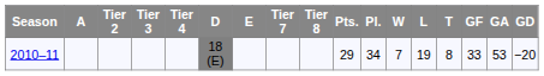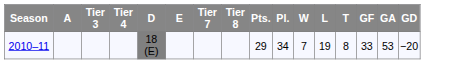 <table bgcolor="#f7f8ff" cellpadding="2" cellspacing="2" border="1" style="font-size: 95%; border: gray solid 1px; border-collapse: collapse; text-align:center">
 <tr bgcolor="#868686" style="color: #ffffff">
 <td width="65" align="center"><strong>Season</strong></td>
 <td width="35" align="center"><strong>A</strong></td>
-<td width="35" align="center"><strong>Tier 2</strong></td>
 <td width="35" align="center"><strong>Tier 3</strong></td>
 <td width="35" align="center"><strong>Tier 4</strong></td>
 <td width="35" align="center"><strong>D</strong></td>
 <td width="35" align="center"><strong>E</strong></td>
 <td width="35" align="center"><strong>Tier 7</strong></td>
 <td width="35" align="center"><strong>Tier 8</strong></td>
 <td width="25" align="center"><strong>Pts.</strong></td>
 <td width="25" align="center"><strong>Pl.</strong></td>
 <td width="25" align="center"><strong>W</strong></td>
 <td width="25" align="center"><strong>L</strong></td>
 <td width="25" align="center"><strong>T</strong></td>
 <td width="25" align="center"><strong>GF</strong></td>
 <td width="25" align="center"><strong>GA</strong></td>
 <td width="25" align="center"><strong>GD</strong></td>
 </tr>
 <tr>
 <td><a href='#'>2010–11</a></td>
 <td></td>
 <td></td>
 <td></td>
-<td></td>
 <td bgcolor="#808080">18 (E)</td>
 <td></td>
 <td></td>
 <td></td>
 <td>29</td>
 <td>34</td>
 <td>7</td>
 <td>19</td>
 <td>8</td>
 <td>33</td>
 <td>53</td>
 <td>−20</td>
 </tr>
 </table>
